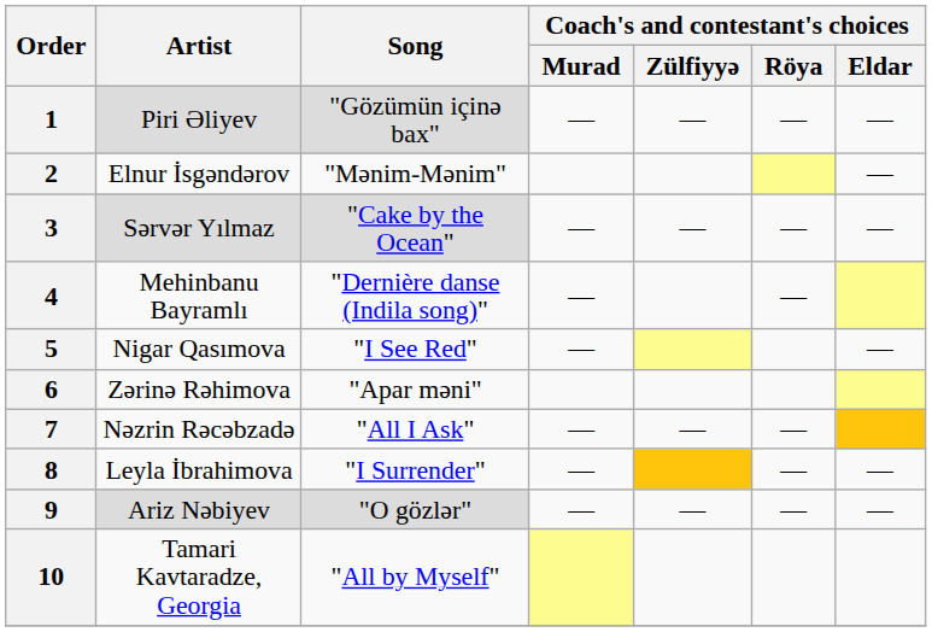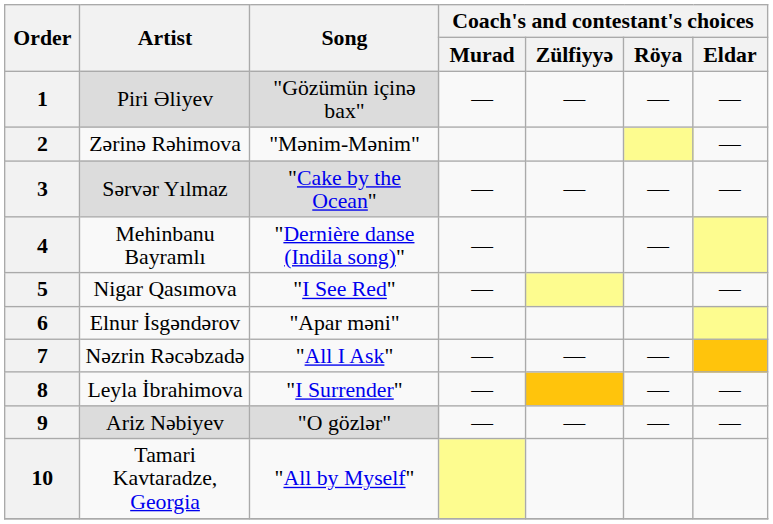 <table class="wikitable" style="text-align:center; line-height:17px; width:90%;">
 <tr>
 <th scope="col" rowspan="2" style="width:04%;">Order</th>
 <th scope="col" rowspan="2" style="width:18%;">Artist</th>
 <th scope="col" rowspan="2" style="width:20%;">Song</th>
 <th scope="col" colspan="4" style="width:27%;">Coach's and contestant's choices</th>
 </tr>
 <tr>
 <th style="width:06%;">Murad</th>
 <th style="width:06%;">Zülfiyyə</th>
 <th style="width:06%;">Röya</th>
 <th style="width:06%;">Eldar</th>
 </tr>
 <tr>
 <th>1</th>
 <td style="background:#DCDCDC;">Piri Əliyev</td>
 <td style="background:#DCDCDC;">"Gözümün içinə bax"</td>
 <td>—</td>
 <td>—</td>
 <td>—</td>
 <td>—</td>
 </tr>
 <tr>
 <th>2</th>
-<td>Elnur İsgəndərov</td>
+<td>Zərinə Rəhimova</td>
 <td>"Mənim-Mənim"</td>
 <td><strong></strong></td>
 <td><strong></strong></td>
 <td style="background:#fdfc8f;"><strong></strong></td>
 <td>—</td>
 </tr>
 <tr>
 <th>3</th>
 <td style="background:#DCDCDC;">Sərvər Yılmaz</td>
 <td style="background:#DCDCDC;">"<a href='#'>Cake by the Ocean</a>"</td>
 <td>—</td>
 <td>—</td>
 <td>—</td>
 <td>—</td>
 </tr>
 <tr>
 <th>4</th>
 <td>Mehinbanu Bayramlı</td>
 <td>"<a href='#'>Dernière danse (Indila song)</a>"</td>
 <td>—</td>
 <td><strong></strong></td>
 <td>—</td>
 <td style="background:#fdfc8f;"><strong></strong></td>
 </tr>
 <tr>
 <th>5</th>
 <td>Nigar Qasımova</td>
 <td>"<a href='#'>I See Red</a>"</td>
 <td>—</td>
 <td style="background:#fdfc8f;"><strong></strong></td>
 <td><strong></strong></td>
 <td>—</td>
 </tr>
 <tr>
 <th>6</th>
-<td>Zərinə Rəhimova</td>
+<td>Elnur İsgəndərov</td>
 <td>"Apar məni"</td>
 <td><strong></strong></td>
 <td><strong></strong></td>
 <td><strong></strong></td>
 <td style="background:#fdfc8f;"><strong></strong></td>
 </tr>
 <tr>
 <th>7</th>
 <td>Nəzrin Rəcəbzadə</td>
 <td>"<a href='#'>All I Ask</a>"</td>
 <td>—</td>
 <td>—</td>
 <td>—</td>
 <td style="background:#FFC40C;"><strong></strong></td>
 </tr>
 <tr>
 <th>8</th>
 <td>Leyla İbrahimova</td>
 <td>"<a href='#'>I Surrender</a>"</td>
 <td>—</td>
 <td style="background:#FFC40C;"><strong></strong></td>
 <td>—</td>
 <td>—</td>
 </tr>
 <tr>
 <th>9</th>
 <td style="background:#DCDCDC;">Ariz Nəbiyev</td>
 <td style="background:#DCDCDC;">"O gözlər"</td>
 <td>—</td>
 <td>—</td>
 <td>—</td>
 <td>—</td>
 </tr>
 <tr>
 <th>10</th>
 <td>Tamari Kavtaradze, <a href='#'>Georgia</a></td>
 <td>"<a href='#'>All by Myself</a>"</td>
 <td style="background:#fdfc8f;"><strong></strong></td>
 <td><strong></strong></td>
 <td><strong></strong></td>
 <td><strong></strong></td>
 </tr>
 <tr>
 </tr>
 </table>
